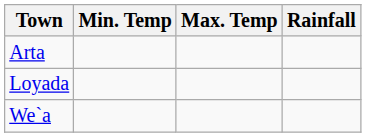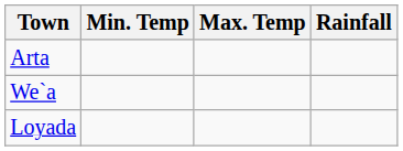 <table class="wikitable">
 <tr>
 <th>Town</th>
 <th>Min. Temp</th>
 <th>Max. Temp</th>
 <th>Rainfall</th>
 </tr>
 <tr>
 <td><a href='#'>Arta</a></td>
 <td align=center></td>
 <td align=center></td>
 <td align=center></td>
 </tr>
 <tr>
+<td><a href='#'>We`a</a></td>
+<td align=center></td>
+<td align=center></td>
+<td align=center></td>
+</tr>
+<tr>
 <td><a href='#'>Loyada</a></td>
 <td align=center></td>
 <td align=center></td>
 <td align=center></td>
 </tr>
-<tr>
-<td><a href='#'>We`a</a></td>
-<td align=center></td>
-<td align=center></td>
-<td align=center></td>
-</tr>
 </table>
